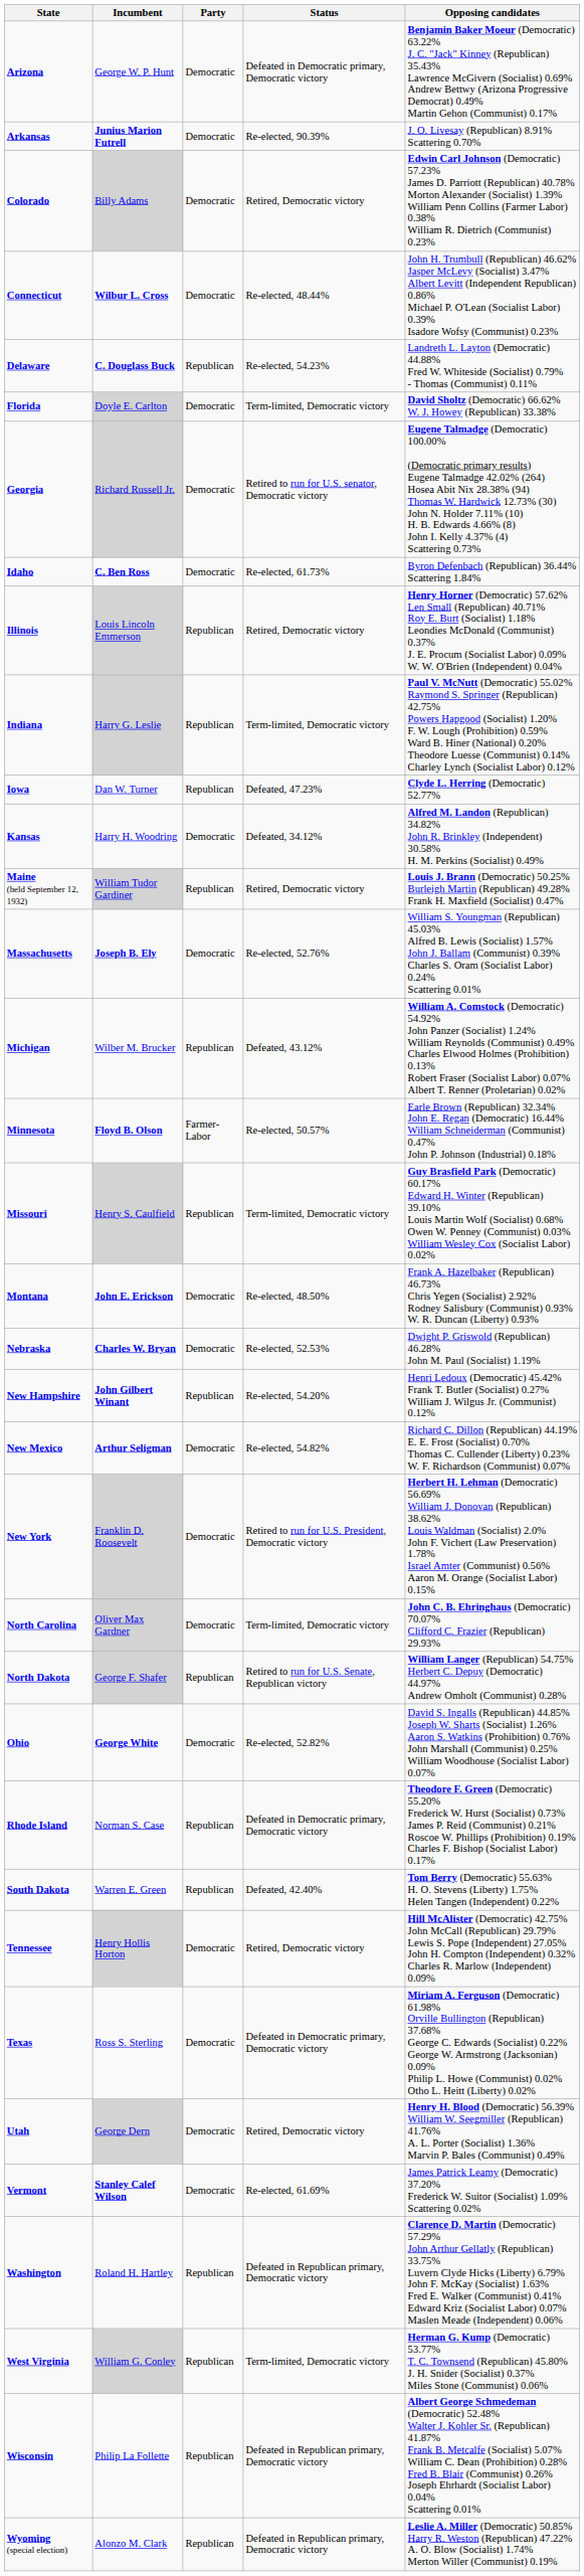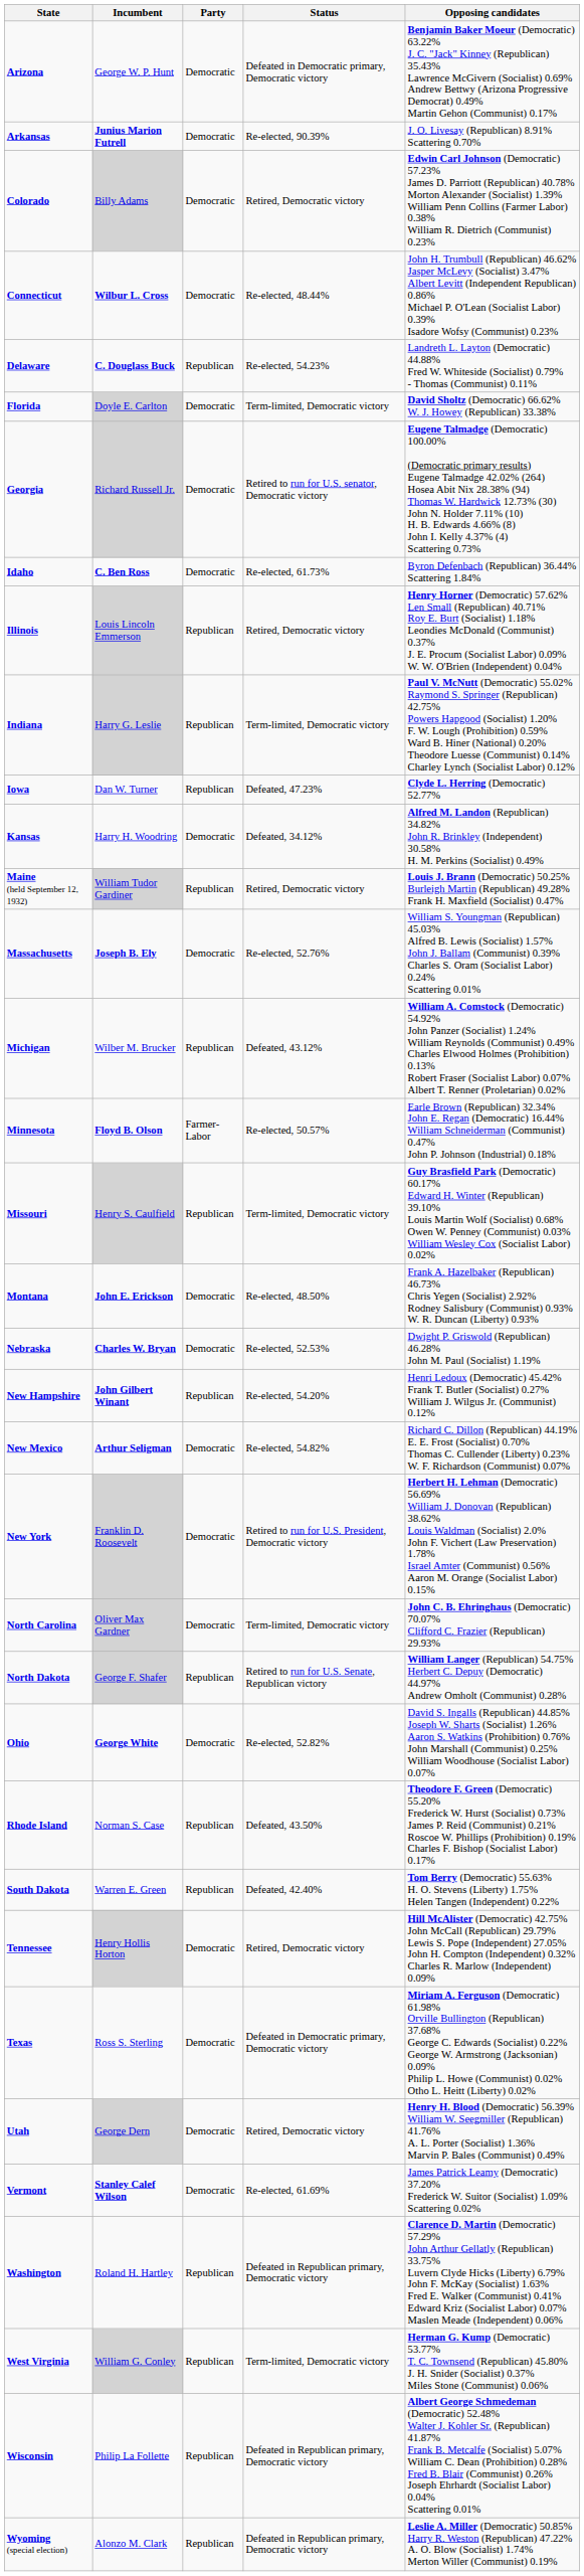 <table class="wikitable">
 <tr>
 <th>State</th>
 <th>Incumbent</th>
 <th>Party</th>
 <th>Status</th>
 <th>Opposing candidates</th>
 </tr>
 <tr>
 <td><strong><a href='#'>Arizona</a></strong></td>
 <td><a href='#'>George W. P. Hunt</a></td>
 <td>Democratic</td>
 <td>Defeated in Democratic primary, Democratic victory</td>
 <td><strong><a href='#'>Benjamin Baker Moeur</a></strong> (Democratic) 63.22%<br><a href='#'>J. C. "Jack" Kinney</a> (Republican) 35.43%<br>Lawrence McGivern (Socialist) 0.69%<br>Andrew Bettwy (Arizona Progressive Democrat) 0.49%<br>Martin Gehon (Communist) 0.17%<br></td>
 </tr>
 <tr>
 <td><strong><a href='#'>Arkansas</a></strong></td>
 <td><strong><a href='#'>Junius Marion Futrell</a></strong></td>
 <td>Democratic</td>
 <td>Re-elected, 90.39%</td>
 <td><a href='#'>J. O. Livesay</a> (Republican) 8.91%<br>Scattering 0.70%<br></td>
 </tr>
 <tr>
 <td><strong><a href='#'>Colorado</a></strong></td>
 <td bgcolor="lightgrey"><a href='#'>Billy Adams</a></td>
 <td>Democratic</td>
 <td>Retired, Democratic victory</td>
 <td><strong><a href='#'>Edwin Carl Johnson</a></strong> (Democratic) 57.23%<br>James D. Parriott (Republican) 40.78%<br>Morton Alexander (Socialist) 1.39%<br>William Penn Collins (Farmer Labor) 0.38%<br>William R. Dietrich (Communist) 0.23%<br></td>
 </tr>
 <tr>
 <td><strong><a href='#'>Connecticut</a></strong></td>
 <td><strong><a href='#'>Wilbur L. Cross</a></strong></td>
 <td>Democratic</td>
 <td>Re-elected, 48.44%</td>
 <td><a href='#'>John H. Trumbull</a> (Republican) 46.62%<br><a href='#'>Jasper McLevy</a> (Socialist) 3.47%<br><a href='#'>Albert Levitt</a> (Independent Republican) 0.86%<br>Michael P. O'Lean (Socialist Labor) 0.39%<br>Isadore Wofsy (Communist) 0.23%<br></td>
 </tr>
 <tr>
 <td><strong><a href='#'>Delaware</a></strong></td>
 <td><strong><a href='#'>C. Douglass Buck</a></strong></td>
 <td>Republican</td>
 <td>Re-elected, 54.23%</td>
 <td><a href='#'>Landreth L. Layton</a> (Democratic) 44.88%<br>Fred W. Whiteside (Socialist) 0.79%<br>- Thomas (Communist) 0.11%<br></td>
 </tr>
 <tr>
 <td><strong><a href='#'>Florida</a></strong></td>
 <td bgcolor="lightgrey"><a href='#'>Doyle E. Carlton</a></td>
 <td>Democratic</td>
 <td>Term-limited, Democratic victory</td>
 <td><strong><a href='#'>David Sholtz</a></strong> (Democratic) 66.62%<br><a href='#'>W. J. Howey</a> (Republican) 33.38%<br></td>
 </tr>
 <tr>
 <td><strong><a href='#'>Georgia</a></strong></td>
 <td bgcolor="lightgrey"><a href='#'>Richard Russell Jr.</a></td>
 <td>Democratic</td>
 <td>Retired to <a href='#'>run for U.S. senator</a>, Democratic victory</td>
 <td><strong><a href='#'>Eugene Talmadge</a></strong> (Democratic) 100.00%<br><br><u>(Democratic primary results)</u><br>Eugene Talmadge 42.02% (264)<br>Hosea Abit Nix 28.38% (94)<br><a href='#'>Thomas W. Hardwick</a> 12.73% (30)<br>John N. Holder 7.11% (10)<br>H. B. Edwards 4.66% (8)<br>John I. Kelly 4.37% (4)<br>Scattering 0.73%<br></td>
 </tr>
 <tr>
 <td><strong><a href='#'>Idaho</a></strong></td>
 <td><strong><a href='#'>C. Ben Ross</a></strong></td>
 <td>Democratic</td>
 <td>Re-elected, 61.73%</td>
 <td><a href='#'>Byron Defenbach</a> (Republican) 36.44%<br>Scattering 1.84%<br></td>
 </tr>
 <tr>
 <td><strong><a href='#'>Illinois</a></strong></td>
 <td bgcolor="lightgrey"><a href='#'>Louis Lincoln Emmerson</a></td>
 <td>Republican</td>
 <td>Retired, Democratic victory</td>
 <td><strong><a href='#'>Henry Horner</a></strong> (Democratic) 57.62%<br><a href='#'>Len Small</a> (Republican) 40.71%<br><a href='#'>Roy E. Burt</a> (Socialist) 1.18%<br>Leondies McDonald (Communist) 0.37%<br>J. E. Procum (Socialist Labor) 0.09%<br>W. W. O'Brien (Independent) 0.04%<br></td>
 </tr>
 <tr>
 <td><strong><a href='#'>Indiana</a></strong></td>
 <td bgcolor="lightgrey"><a href='#'>Harry G. Leslie</a></td>
 <td>Republican</td>
 <td>Term-limited, Democratic victory</td>
 <td><strong><a href='#'>Paul V. McNutt</a></strong> (Democratic) 55.02%<br><a href='#'>Raymond S. Springer</a> (Republican) 42.75%<br><a href='#'>Powers Hapgood</a> (Socialist) 1.20%<br>F. W. Lough (Prohibition) 0.59%<br>Ward B. Hiner (National) 0.20%<br>Theodore Luesse (Communist) 0.14%<br>Charley Lynch (Socialist Labor) 0.12%<br></td>
 </tr>
 <tr>
 <td><strong><a href='#'>Iowa</a></strong></td>
 <td><a href='#'>Dan W. Turner</a></td>
 <td>Republican</td>
 <td>Defeated, 47.23%</td>
 <td><strong><a href='#'>Clyde L. Herring</a></strong> (Democratic) 52.77%<br></td>
 </tr>
 <tr>
 <td><strong><a href='#'>Kansas</a></strong></td>
 <td><a href='#'>Harry H. Woodring</a></td>
 <td>Democratic</td>
 <td>Defeated, 34.12%</td>
 <td><strong><a href='#'>Alfred M. Landon</a></strong> (Republican) 34.82%<br><a href='#'>John R. Brinkley</a> (Independent) 30.58%<br>H. M. Perkins (Socialist) 0.49%<br></td>
 </tr>
 <tr>
 <td><strong><a href='#'>Maine</a></strong><br><small>(held September 12, 1932)</small></td>
 <td bgcolor="lightgrey"><a href='#'>William Tudor Gardiner</a></td>
 <td>Republican</td>
 <td>Retired, Democratic victory</td>
 <td><strong><a href='#'>Louis J. Brann</a></strong> (Democratic) 50.25%<br><a href='#'>Burleigh Martin</a> (Republican) 49.28%<br>Frank H. Maxfield (Socialist) 0.47%<br></td>
 </tr>
 <tr>
 <td><strong><a href='#'>Massachusetts</a></strong></td>
 <td><strong><a href='#'>Joseph B. Ely</a></strong></td>
 <td>Democratic</td>
 <td>Re-elected, 52.76%</td>
 <td><a href='#'>William S. Youngman</a> (Republican) 45.03%<br>Alfred B. Lewis (Socialist) 1.57%<br><a href='#'>John J. Ballam</a> (Communist) 0.39%<br>Charles S. Oram (Socialist Labor) 0.24%<br>Scattering 0.01%<br></td>
 </tr>
 <tr>
 <td><strong><a href='#'>Michigan</a></strong></td>
 <td><a href='#'>Wilber M. Brucker</a></td>
 <td>Republican</td>
 <td>Defeated, 43.12%</td>
 <td><strong><a href='#'>William A. Comstock</a></strong> (Democratic) 54.92%<br>John Panzer (Socialist) 1.24%<br>William Reynolds (Communist) 0.49%<br>Charles Elwood Holmes (Prohibition) 0.13%<br>Robert Fraser (Socialist Labor) 0.07%<br>Albert T. Renner (Proletarian) 0.02%<br></td>
 </tr>
 <tr>
 <td><strong><a href='#'>Minnesota</a></strong></td>
 <td><strong><a href='#'>Floyd B. Olson</a></strong></td>
 <td>Farmer-Labor</td>
 <td>Re-elected, 50.57%</td>
 <td><a href='#'>Earle Brown</a> (Republican) 32.34%<br><a href='#'>John E. Regan</a> (Democratic) 16.44%<br><a href='#'>William Schneiderman</a> (Communist) 0.47%<br>John P. Johnson (Industrial) 0.18%<br></td>
 </tr>
 <tr>
 <td><strong><a href='#'>Missouri</a></strong></td>
 <td bgcolor="lightgrey"><a href='#'>Henry S. Caulfield</a></td>
 <td>Republican</td>
 <td>Term-limited, Democratic victory</td>
 <td><strong><a href='#'>Guy Brasfield Park</a></strong> (Democratic) 60.17%<br><a href='#'>Edward H. Winter</a> (Republican) 39.10%<br>Louis Martin Wolf (Socialist) 0.68%<br>Owen W. Penney (Communist) 0.03%<br><a href='#'>William Wesley Cox</a> (Socialist Labor) 0.02%<br></td>
 </tr>
 <tr>
 <td><strong><a href='#'>Montana</a></strong></td>
 <td><strong><a href='#'>John E. Erickson</a></strong></td>
 <td>Democratic</td>
 <td>Re-elected, 48.50%</td>
 <td><a href='#'>Frank A. Hazelbaker</a> (Republican) 46.73%<br>Chris Yegen (Socialist) 2.92%<br>Rodney Salisbury (Communist) 0.93%<br>W. R. Duncan (Liberty) 0.93%<br></td>
 </tr>
 <tr>
 <td><strong><a href='#'>Nebraska</a></strong></td>
 <td><strong><a href='#'>Charles W. Bryan</a></strong></td>
 <td>Democratic</td>
 <td>Re-elected, 52.53%</td>
 <td><a href='#'>Dwight P. Griswold</a> (Republican) 46.28%<br>John M. Paul (Socialist) 1.19%<br></td>
 </tr>
 <tr>
 <td><strong><a href='#'>New Hampshire</a></strong></td>
 <td><strong><a href='#'>John Gilbert Winant</a></strong></td>
 <td>Republican</td>
 <td>Re-elected, 54.20%</td>
 <td><a href='#'>Henri Ledoux</a> (Democratic) 45.42%<br>Frank T. Butler (Socialist) 0.27%<br>William J. Wilgus Jr. (Communist) 0.12%<br></td>
 </tr>
 <tr>
 <td><strong><a href='#'>New Mexico</a></strong></td>
 <td><strong><a href='#'>Arthur Seligman</a></strong></td>
 <td>Democratic</td>
 <td>Re-elected, 54.82%</td>
 <td><a href='#'>Richard C. Dillon</a> (Republican) 44.19%<br>E. E. Frost (Socialist) 0.70%<br>Thomas C. Cullender (Liberty) 0.23%<br>W. F. Richardson (Communist) 0.07%<br></td>
 </tr>
 <tr>
 <td><strong><a href='#'>New York</a></strong></td>
 <td bgcolor="lightgrey"><a href='#'>Franklin D. Roosevelt</a></td>
 <td>Democratic</td>
 <td>Retired to <a href='#'>run for U.S. President</a>, Democratic victory</td>
 <td><strong><a href='#'>Herbert H. Lehman</a></strong> (Democratic) 56.69%<br><a href='#'>William J. Donovan</a> (Republican) 38.62%<br><a href='#'>Louis Waldman</a> (Socialist) 2.0%<br>John F. Vichert (Law Preservation) 1.78%<br><a href='#'>Israel Amter</a> (Communist) 0.56%<br>Aaron M. Orange (Socialist Labor) 0.15%<br></td>
 </tr>
 <tr>
 <td><strong><a href='#'>North Carolina</a></strong></td>
 <td bgcolor="lightgrey"><a href='#'>Oliver Max Gardner</a></td>
 <td>Democratic</td>
 <td>Term-limited, Democratic victory</td>
 <td><strong><a href='#'>John C. B. Ehringhaus</a></strong> (Democratic) 70.07%<br><a href='#'>Clifford C. Frazier</a> (Republican) 29.93%<br></td>
 </tr>
 <tr>
 <td><strong><a href='#'>North Dakota</a></strong></td>
 <td bgcolor="lightgrey"><a href='#'>George F. Shafer</a></td>
 <td>Republican</td>
 <td>Retired to <a href='#'>run for U.S. Senate</a>, Republican victory</td>
 <td><strong><a href='#'>William Langer</a></strong> (Republican) 54.75%<br><a href='#'>Herbert C. Depuy</a> (Democratic) 44.97%<br>Andrew Omholt (Communist) 0.28%<br></td>
 </tr>
 <tr>
 <td><strong><a href='#'>Ohio</a></strong></td>
 <td><strong><a href='#'>George White</a></strong></td>
 <td>Democratic</td>
 <td>Re-elected, 52.82%</td>
 <td><a href='#'>David S. Ingalls</a> (Republican) 44.85%<br><a href='#'>Joseph W. Sharts</a> (Socialist) 1.26%<br><a href='#'>Aaron S. Watkins</a> (Prohibition) 0.76%<br>John Marshall (Communist) 0.25%<br>William Woodhouse (Socialist Labor) 0.07%<br></td>
 </tr>
 <tr>
 <td><strong><a href='#'>Rhode Island</a></strong></td>
 <td><a href='#'>Norman S. Case</a></td>
 <td>Republican</td>
-<td>Defeated in Democratic primary, Democratic victory</td>
+<td>Defeated, 43.50%</td>
 <td><strong><a href='#'>Theodore F. Green</a></strong> (Democratic) 55.20%<br>Frederick W. Hurst (Socialist) 0.73%<br>James P. Reid (Communist) 0.21%<br>Roscoe W. Phillips (Prohibition) 0.19%<br>Charles F. Bishop (Socialist Labor) 0.17%<br></td>
 </tr>
 <tr>
 <td><strong><a href='#'>South Dakota</a></strong></td>
 <td><a href='#'>Warren E. Green</a></td>
 <td>Republican</td>
 <td>Defeated, 42.40%</td>
 <td><strong><a href='#'>Tom Berry</a></strong> (Democratic) 55.63%<br>H. O. Stevens (Liberty) 1.75%<br>Helen Tangen (Independent) 0.22%<br></td>
 </tr>
 <tr>
 <td><strong><a href='#'>Tennessee</a></strong></td>
 <td bgcolor="lightgrey"><a href='#'>Henry Hollis Horton</a></td>
 <td>Democratic</td>
 <td>Retired, Democratic victory</td>
 <td><strong><a href='#'>Hill McAlister</a></strong> (Democratic) 42.75%<br>John McCall (Republican) 29.79%<br>Lewis S. Pope (Independent) 27.05%<br>John H. Compton (Independent) 0.32%<br>Charles R. Marlow (Independent) 0.09%<br></td>
 </tr>
 <tr>
 <td><strong><a href='#'>Texas</a></strong></td>
 <td><a href='#'>Ross S. Sterling</a></td>
 <td>Democratic</td>
 <td>Defeated in Democratic primary, Democratic victory</td>
 <td><strong><a href='#'>Miriam A. Ferguson</a></strong> (Democratic) 61.98%<br><a href='#'>Orville Bullington</a> (Republican) 37.68%<br>George C. Edwards (Socialist) 0.22%<br>George W. Armstrong (Jacksonian) 0.09%<br>Philip L. Howe (Communist) 0.02%<br>Otho L. Heitt (Liberty) 0.02%<br></td>
 </tr>
 <tr>
 <td><strong><a href='#'>Utah</a></strong></td>
 <td bgcolor="lightgrey"><a href='#'>George Dern</a></td>
 <td>Democratic</td>
 <td>Retired, Democratic victory</td>
 <td><strong><a href='#'>Henry H. Blood</a></strong> (Democratic) 56.39%<br><a href='#'>William W. Seegmiller</a> (Republican) 41.76%<br>A. L. Porter (Socialist) 1.36%<br>Marvin P. Bales (Communist) 0.49%<br></td>
 </tr>
 <tr>
 <td><strong><a href='#'>Vermont</a></strong></td>
 <td><strong><a href='#'>Stanley Calef Wilson</a></strong></td>
 <td>Democratic</td>
 <td>Re-elected, 61.69%</td>
 <td><a href='#'>James Patrick Leamy</a> (Democratic) 37.20%<br>Frederick W. Suitor (Socialist) 1.09%<br>Scattering 0.02%<br></td>
 </tr>
 <tr>
 <td><strong><a href='#'>Washington</a></strong></td>
 <td><a href='#'>Roland H. Hartley</a></td>
 <td>Republican</td>
 <td>Defeated in Republican primary, Democratic victory</td>
 <td><strong><a href='#'>Clarence D. Martin</a></strong> (Democratic) 57.29%<br><a href='#'>John Arthur Gellatly</a> (Republican) 33.75%<br>Luvern Clyde Hicks (Liberty) 6.79%<br>John F. McKay (Socialist) 1.63%<br>Fred E. Walker (Communist) 0.41%<br>Edward Kriz (Socialist Labor) 0.07%<br>Maslen Meade (Independent) 0.06%<br></td>
 </tr>
 <tr>
 <td><strong><a href='#'>West Virginia</a></strong></td>
 <td bgcolor="lightgrey"><a href='#'>William G. Conley</a></td>
 <td>Republican</td>
 <td>Term-limited, Democratic victory</td>
 <td><strong><a href='#'>Herman G. Kump</a></strong> (Democratic) 53.77%<br><a href='#'>T. C. Townsend</a> (Republican) 45.80%<br>J. H. Snider (Socialist) 0.37%<br>Miles Stone (Communist) 0.06%<br></td>
 </tr>
 <tr>
 <td><strong><a href='#'>Wisconsin</a></strong></td>
 <td><a href='#'>Philip La Follette</a></td>
 <td>Republican</td>
 <td>Defeated in Republican primary, Democratic victory</td>
 <td><strong><a href='#'>Albert George Schmedeman</a></strong> (Democratic) 52.48%<br><a href='#'>Walter J. Kohler Sr.</a> (Republican) 41.87%<br><a href='#'>Frank B. Metcalfe</a> (Socialist) 5.07%<br>William C. Dean (Prohibition) 0.28%<br><a href='#'>Fred B. Blair</a> (Communist) 0.26%<br>Joseph Ehrhardt (Socialist Labor) 0.04%<br>Scattering 0.01%<br></td>
 </tr>
 <tr>
 <td><strong><a href='#'>Wyoming</a></strong><br><small>(special election)</small></td>
 <td><a href='#'>Alonzo M. Clark</a></td>
 <td>Republican</td>
 <td>Defeated in Republican primary, Democratic victory</td>
 <td><strong><a href='#'>Leslie A. Miller</a></strong> (Democratic) 50.85%<br><a href='#'>Harry R. Weston</a> (Republican) 47.22%<br>A. O. Blow (Socialist) 1.74%<br>Merton Willer (Communist) 0.19%<br></td>
 </tr>
 </table>
